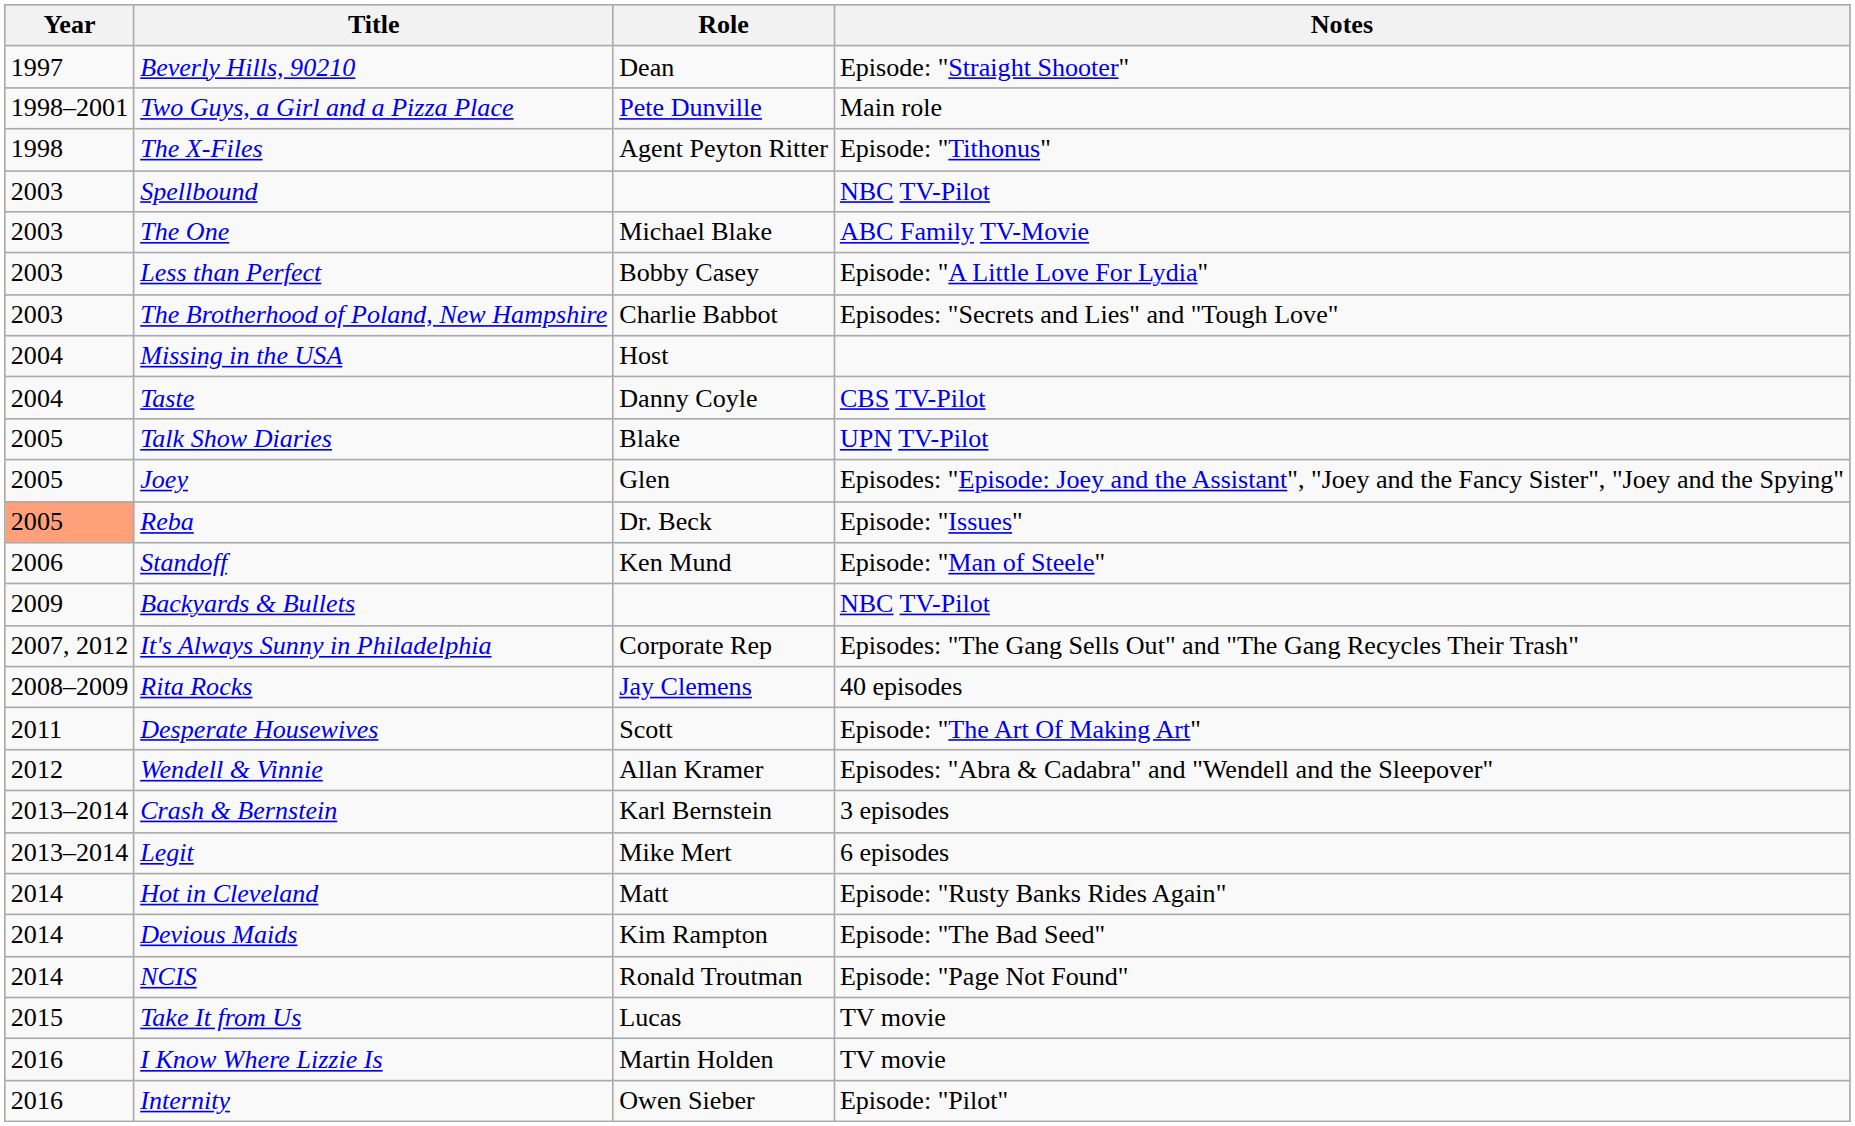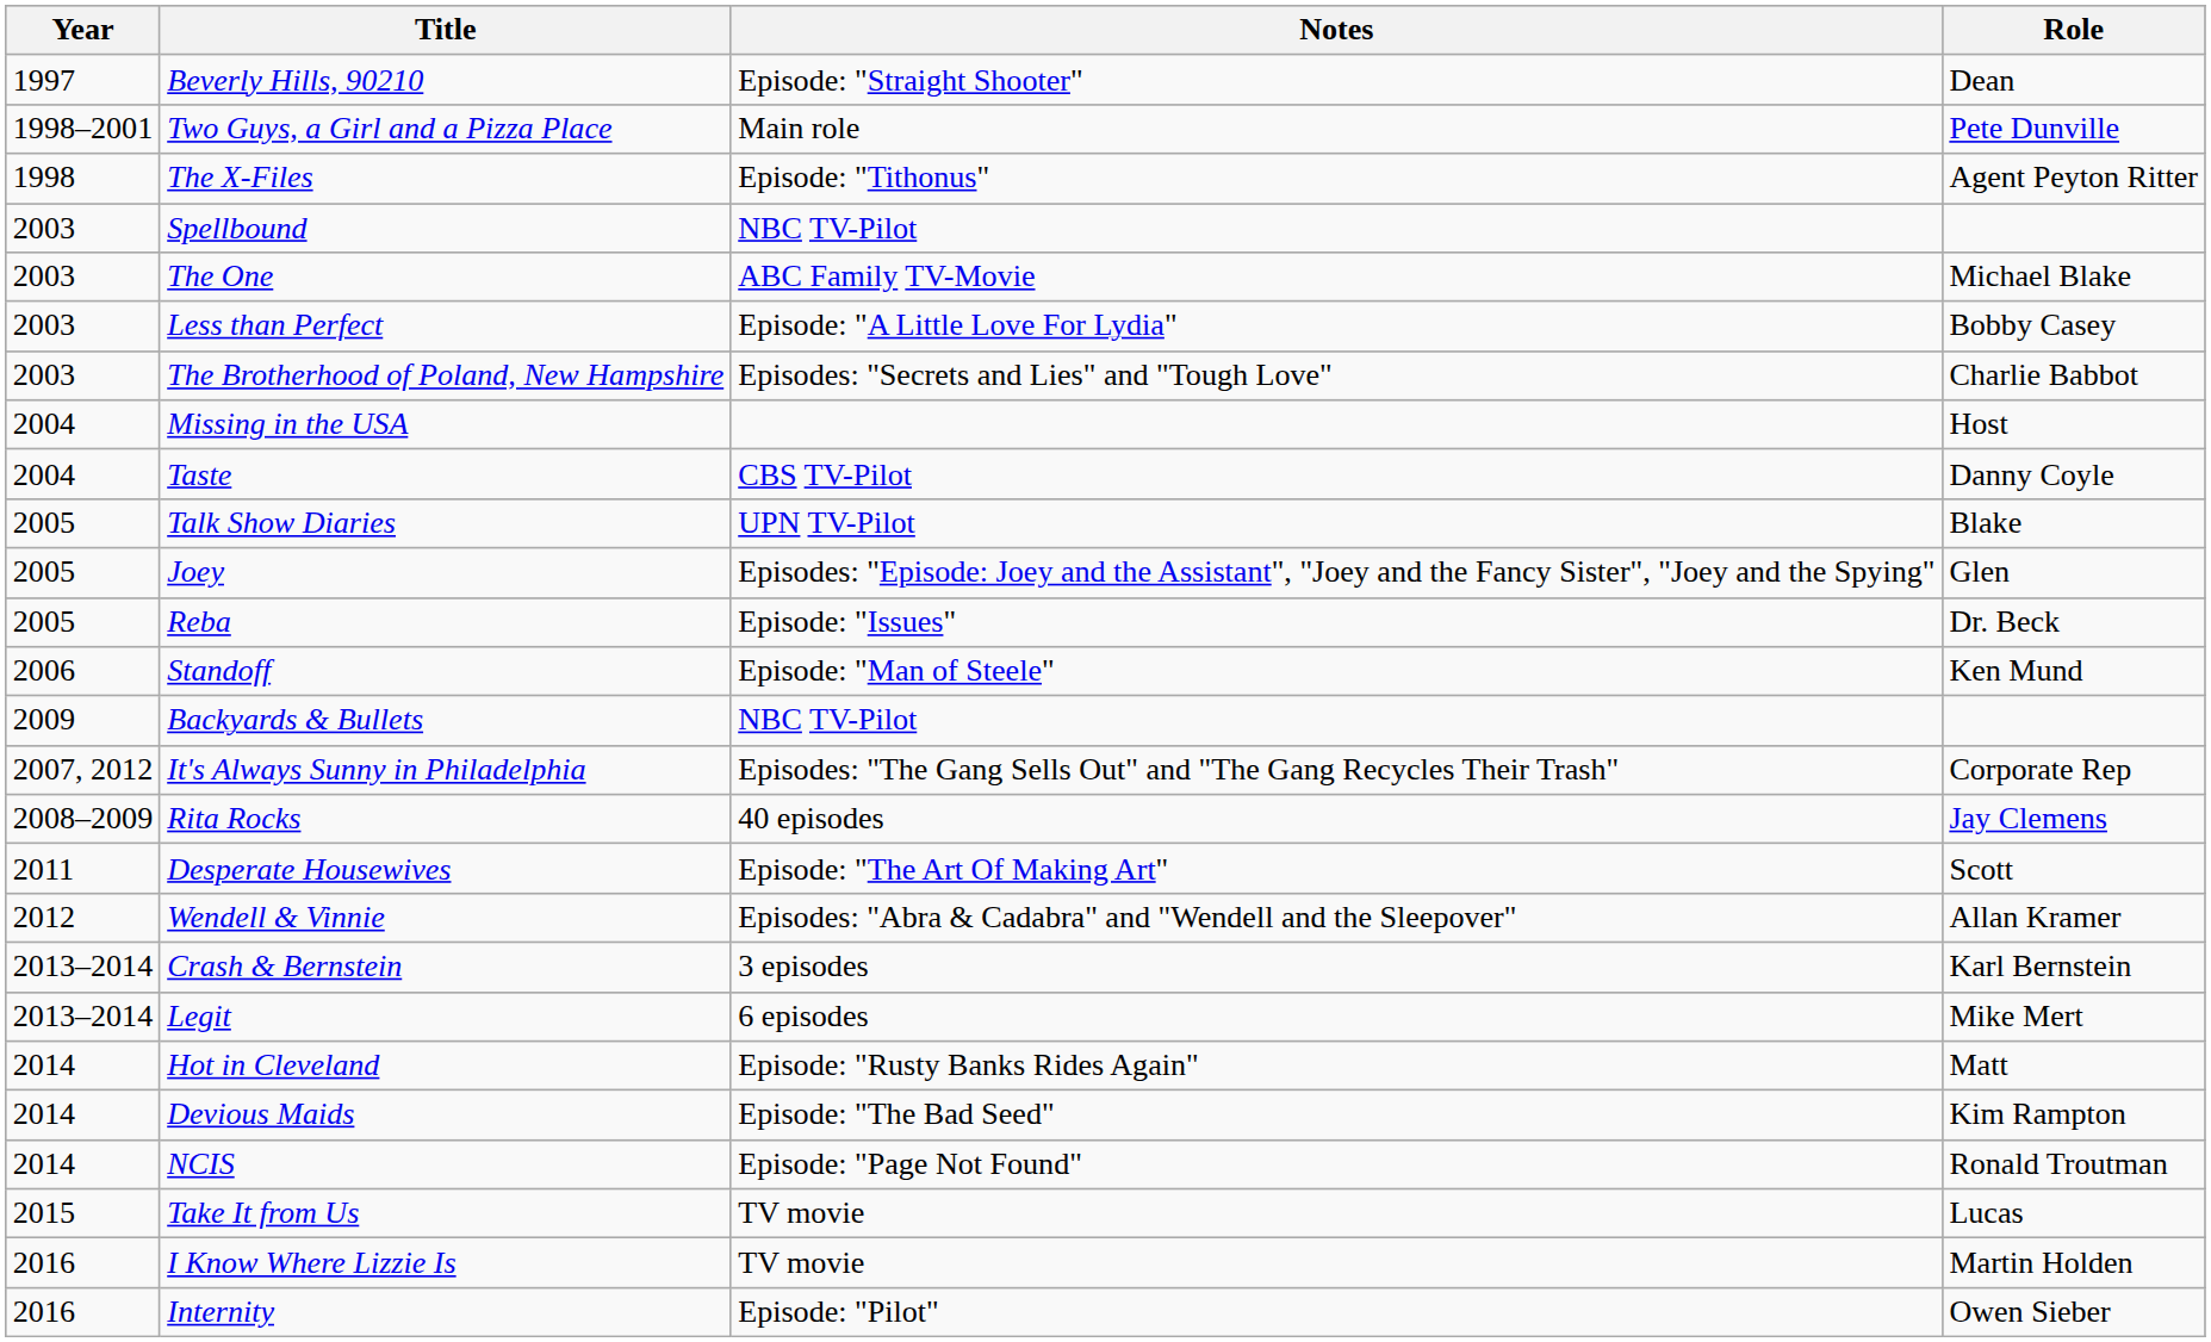 <table class="wikitable sortable">
 <tr>
 <th>Year</th>
 <th>Title</th>
+<th>Notes</th>
 <th>Role</th>
-<th>Notes</th>
 </tr>
 <tr>
 <td>1997</td>
 <td><em><a href='#'>Beverly Hills, 90210</a></em></td>
+<td>Episode: "<a href='#'>Straight Shooter</a>"</td>
 <td>Dean</td>
-<td>Episode: "<a href='#'>Straight Shooter</a>"</td>
 </tr>
 <tr>
 <td>1998–2001</td>
 <td><em><a href='#'>Two Guys, a Girl and a Pizza Place</a></em></td>
+<td>Main role</td>
 <td><a href='#'>Pete Dunville</a></td>
-<td>Main role</td>
 </tr>
 <tr>
 <td>1998</td>
 <td><em><a href='#'>The X-Files</a></em></td>
+<td>Episode: "<a href='#'>Tithonus</a>"</td>
 <td>Agent Peyton Ritter</td>
-<td>Episode: "<a href='#'>Tithonus</a>"</td>
 </tr>
 <tr>
 <td>2003</td>
 <td><em><a href='#'>Spellbound</a></em></td>
+<td><a href='#'>NBC</a> <a href='#'>TV-Pilot</a></td>
 <td></td>
-<td><a href='#'>NBC</a> <a href='#'>TV-Pilot</a></td>
 </tr>
 <tr>
 <td>2003</td>
 <td><em><a href='#'>The One</a></em></td>
+<td><a href='#'>ABC Family</a> <a href='#'>TV-Movie</a></td>
 <td>Michael Blake</td>
-<td><a href='#'>ABC Family</a> <a href='#'>TV-Movie</a></td>
 </tr>
 <tr>
 <td>2003</td>
 <td><em><a href='#'>Less than Perfect</a></em></td>
+<td>Episode: "<a href='#'>A Little Love For Lydia</a>"</td>
 <td>Bobby Casey</td>
-<td>Episode: "<a href='#'>A Little Love For Lydia</a>"</td>
 </tr>
 <tr>
 <td>2003</td>
 <td><em><a href='#'>The Brotherhood of Poland, New Hampshire</a></em></td>
+<td>Episodes: "Secrets and Lies" and "Tough Love"</td>
 <td>Charlie Babbot</td>
-<td>Episodes: "Secrets and Lies" and "Tough Love"</td>
 </tr>
 <tr>
 <td>2004</td>
 <td><em><a href='#'>Missing in the USA</a></em></td>
+<td></td>
 <td>Host</td>
-<td></td>
 </tr>
 <tr>
 <td>2004</td>
 <td><em><a href='#'>Taste</a></em></td>
+<td><a href='#'>CBS</a> <a href='#'>TV-Pilot</a></td>
 <td>Danny Coyle</td>
-<td><a href='#'>CBS</a> <a href='#'>TV-Pilot</a></td>
 </tr>
 <tr>
 <td>2005</td>
 <td><em><a href='#'>Talk Show Diaries</a></em></td>
+<td><a href='#'>UPN</a> <a href='#'>TV-Pilot</a></td>
 <td>Blake</td>
-<td><a href='#'>UPN</a> <a href='#'>TV-Pilot</a></td>
 </tr>
 <tr>
 <td>2005</td>
 <td><em><a href='#'>Joey</a></em></td>
+<td>Episodes: "<a href='#'>Episode: Joey and the Assistant</a>", "Joey and the Fancy Sister", "Joey and the Spying"</td>
 <td>Glen</td>
-<td>Episodes: "<a href='#'>Episode: Joey and the Assistant</a>", "Joey and the Fancy Sister", "Joey and the Spying"</td>
 </tr>
 <tr>
-<td style="background: lightsalmon;">2005</td>
+<td>2005</td>
 <td><em><a href='#'>Reba</a></em></td>
+<td>Episode: "<a href='#'>Issues</a>"</td>
 <td>Dr. Beck</td>
-<td>Episode: "<a href='#'>Issues</a>"</td>
 </tr>
 <tr>
 <td>2006</td>
 <td><em><a href='#'>Standoff</a></em></td>
+<td>Episode: "<a href='#'>Man of Steele</a>"</td>
 <td>Ken Mund</td>
-<td>Episode: "<a href='#'>Man of Steele</a>"</td>
 </tr>
 <tr>
 <td>2009</td>
 <td><em><a href='#'>Backyards & Bullets</a></em></td>
+<td><a href='#'>NBC</a> <a href='#'>TV-Pilot</a></td>
 <td></td>
-<td><a href='#'>NBC</a> <a href='#'>TV-Pilot</a></td>
 </tr>
 <tr>
 <td>2007, 2012</td>
 <td><em><a href='#'>It's Always Sunny in Philadelphia</a></em></td>
+<td>Episodes: "The Gang Sells Out" and "The Gang Recycles Their Trash"</td>
 <td>Corporate Rep</td>
-<td>Episodes: "The Gang Sells Out" and "The Gang Recycles Their Trash"</td>
 </tr>
 <tr>
 <td>2008–2009</td>
 <td><em><a href='#'>Rita Rocks</a></em></td>
+<td>40 episodes</td>
 <td><a href='#'>Jay Clemens</a></td>
-<td>40 episodes</td>
 </tr>
 <tr>
 <td>2011</td>
 <td><em><a href='#'>Desperate Housewives</a></em></td>
+<td>Episode: "<a href='#'>The Art Of Making Art</a>"</td>
 <td>Scott</td>
-<td>Episode: "<a href='#'>The Art Of Making Art</a>"</td>
 </tr>
 <tr>
 <td>2012</td>
 <td><em><a href='#'>Wendell & Vinnie</a></em></td>
+<td>Episodes: "Abra & Cadabra" and "Wendell and the Sleepover"</td>
 <td>Allan Kramer</td>
-<td>Episodes: "Abra & Cadabra" and "Wendell and the Sleepover"</td>
 </tr>
 <tr>
 <td>2013–2014</td>
 <td><em><a href='#'>Crash & Bernstein</a></em></td>
+<td>3 episodes</td>
 <td>Karl Bernstein</td>
-<td>3 episodes</td>
 </tr>
 <tr>
 <td>2013–2014</td>
 <td><em><a href='#'>Legit</a></em></td>
+<td>6 episodes</td>
 <td>Mike Mert</td>
-<td>6 episodes</td>
 </tr>
 <tr>
 <td>2014</td>
 <td><em><a href='#'>Hot in Cleveland</a></em></td>
+<td>Episode: "Rusty Banks Rides Again"</td>
 <td>Matt</td>
-<td>Episode: "Rusty Banks Rides Again"</td>
 </tr>
 <tr>
 <td>2014</td>
 <td><em><a href='#'>Devious Maids</a></em></td>
+<td>Episode: "The Bad Seed"</td>
 <td>Kim Rampton</td>
-<td>Episode: "The Bad Seed"</td>
 </tr>
 <tr>
 <td>2014</td>
 <td><em><a href='#'>NCIS</a></em></td>
+<td>Episode: "Page Not Found"</td>
 <td>Ronald Troutman</td>
-<td>Episode: "Page Not Found"</td>
 </tr>
 <tr>
 <td>2015</td>
 <td><em><a href='#'>Take It from Us</a></em></td>
+<td>TV movie</td>
 <td>Lucas</td>
-<td>TV movie</td>
 </tr>
 <tr>
 <td>2016</td>
 <td><em><a href='#'>I Know Where Lizzie Is</a></em></td>
+<td>TV movie</td>
 <td>Martin Holden</td>
-<td>TV movie</td>
 </tr>
 <tr>
 <td>2016</td>
 <td><em><a href='#'>Internity</a></em></td>
+<td>Episode: "Pilot"</td>
 <td>Owen Sieber</td>
-<td>Episode: "Pilot"</td>
 </tr>
 </table>
